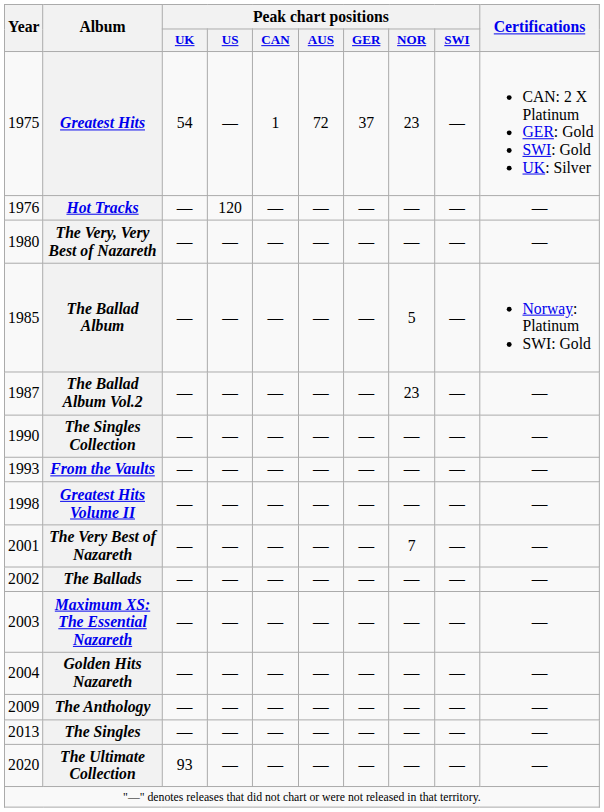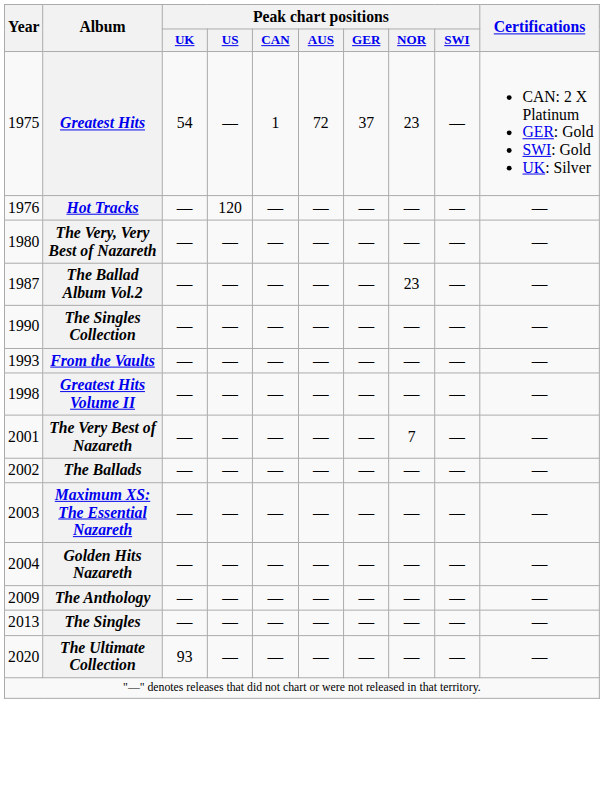 <table class="wikitable plainrowheaders" style="text-align:center;">
 <tr>
 <th rowspan="2">Year</th>
 <th rowspan="2">Album</th>
 <th colspan="7">Peak chart positions</th>
 <th rowspan="2"><a href='#'>Certifications</a></th>
 </tr>
 <tr style="font-size:smaller;">
 <th width="40"><a href='#'>UK</a><br></th>
 <th width="40"><a href='#'>US</a><br></th>
 <th width="40"><a href='#'>CAN</a><br></th>
 <th width="40"><a href='#'>AUS</a><br></th>
 <th width="40"><a href='#'>GER</a><br></th>
 <th width="40"><a href='#'>NOR</a><br></th>
 <th width="40"><a href='#'>SWI</a><br></th>
 </tr>
 <tr>
 <td>1975</td>
 <th scope="row"><em><a href='#'>Greatest Hits</a></em></th>
 <td>54</td>
 <td>—</td>
 <td>1</td>
 <td>72</td>
 <td>37</td>
 <td>23</td>
 <td>—</td>
 <td align="left"><br><ul><li>CAN: 2 X Platinum</li><li><a href='#'>GER</a>: Gold</li><li><a href='#'>SWI</a>: Gold</li><li><a href='#'>UK</a>: Silver</li></ul></td>
 </tr>
 <tr>
 <td>1976</td>
 <th scope="row"><em><a href='#'>Hot Tracks</a></em></th>
 <td>—</td>
 <td>120</td>
 <td>—</td>
 <td>—</td>
 <td>—</td>
 <td>—</td>
 <td>—</td>
 <td>—</td>
 </tr>
 <tr>
 <td>1980</td>
 <th scope="row"><em>The Very, Very Best of Nazareth</em></th>
 <td>—</td>
 <td>—</td>
 <td>—</td>
 <td>—</td>
 <td>—</td>
 <td>—</td>
 <td>—</td>
 <td>—</td>
-</tr>
-<tr>
-<td>1985</td>
-<th scope="row"><em>The Ballad Album</em></th>
-<td>—</td>
-<td>—</td>
-<td>—</td>
-<td>—</td>
-<td>—</td>
-<td>5</td>
-<td>—</td>
-<td align="left"><br><ul><li><a href='#'>Norway</a>: Platinum</li><li>SWI: Gold</li></ul></td>
 </tr>
 <tr>
 <td>1987</td>
 <th scope="row"><em>The Ballad Album Vol.2 </em></th>
 <td>—</td>
 <td>—</td>
 <td>—</td>
 <td>—</td>
 <td>—</td>
 <td>23</td>
 <td>—</td>
 <td>—</td>
 </tr>
 <tr>
 <td>1990</td>
 <th scope="row"><em>The Singles Collection</em></th>
 <td>—</td>
 <td>—</td>
 <td>—</td>
 <td>—</td>
 <td>—</td>
 <td>—</td>
 <td>—</td>
 <td>—</td>
 </tr>
 <tr>
 <td>1993</td>
 <th scope="row"><em><a href='#'>From the Vaults</a></em></th>
 <td>—</td>
 <td>—</td>
 <td>—</td>
 <td>—</td>
 <td>—</td>
 <td>—</td>
 <td>—</td>
 <td>—</td>
 </tr>
 <tr>
 <td>1998</td>
 <th scope="row"><em><a href='#'>Greatest Hits Volume II</a></em></th>
 <td>—</td>
 <td>—</td>
 <td>—</td>
 <td>—</td>
 <td>—</td>
 <td>—</td>
 <td>—</td>
 <td>—</td>
 </tr>
 <tr>
 <td>2001</td>
 <th scope="row"><em>The Very Best of Nazareth</em></th>
 <td>—</td>
 <td>—</td>
 <td>—</td>
 <td>—</td>
 <td>—</td>
 <td>7</td>
 <td>—</td>
 <td>—</td>
 </tr>
 <tr>
 <td>2002</td>
 <th scope="row"><em>The Ballads</em></th>
 <td>—</td>
 <td>—</td>
 <td>—</td>
 <td>—</td>
 <td>—</td>
 <td>—</td>
 <td>—</td>
 <td>—</td>
 </tr>
 <tr>
 <td>2003</td>
 <th scope="row"><em><a href='#'>Maximum XS: The Essential Nazareth</a></em></th>
 <td>—</td>
 <td>—</td>
 <td>—</td>
 <td>—</td>
 <td>—</td>
 <td>—</td>
 <td>—</td>
 <td>—</td>
 </tr>
 <tr>
 <td>2004</td>
 <th scope="row"><em>Golden Hits Nazareth</em></th>
 <td>—</td>
 <td>—</td>
 <td>—</td>
 <td>—</td>
 <td>—</td>
 <td>—</td>
 <td>—</td>
 <td>—</td>
 </tr>
 <tr>
 <td>2009</td>
 <th scope="row"><em>The Anthology</em></th>
 <td>—</td>
 <td>—</td>
 <td>—</td>
 <td>—</td>
 <td>—</td>
 <td>—</td>
 <td>—</td>
 <td>—</td>
 </tr>
 <tr>
 <td>2013</td>
 <th scope="row"><em>The Singles</em></th>
 <td>—</td>
 <td>—</td>
 <td>—</td>
 <td>—</td>
 <td>—</td>
 <td>—</td>
 <td>—</td>
 <td>—</td>
 </tr>
 <tr>
 <td>2020</td>
 <th scope="row"><em>The Ultimate Collection</em></th>
 <td>93</td>
 <td>—</td>
 <td>—</td>
 <td>—</td>
 <td>—</td>
 <td>—</td>
 <td>—</td>
 <td>—</td>
 </tr>
 <tr>
 <td colspan="10" style="text-align:center; font-size:9pt;">"—" denotes releases that did not chart or were not released in that territory.</td>
 </tr>
 </table>
